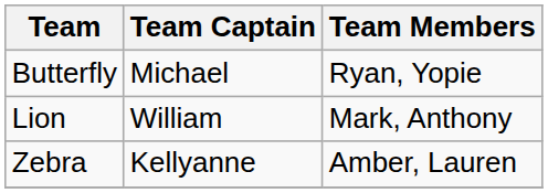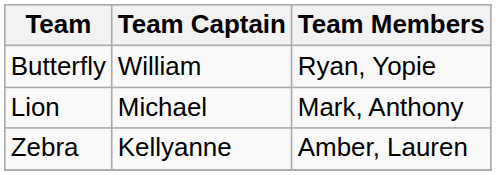 <table class="wikitable">
 <tr>
 <th>Team</th>
 <th>Team Captain</th>
 <th>Team Members</th>
 </tr>
 <tr>
 <td>Butterfly</td>
-<td>Michael</td>
+<td>William</td>
 <td>Ryan, Yopie</td>
 </tr>
 <tr>
 <td>Lion</td>
-<td>William</td>
+<td>Michael</td>
 <td>Mark, Anthony</td>
 </tr>
 <tr>
 <td>Zebra</td>
 <td>Kellyanne</td>
 <td>Amber, Lauren</td>
 </tr>
 <tr>
 </tr>
 </table>
